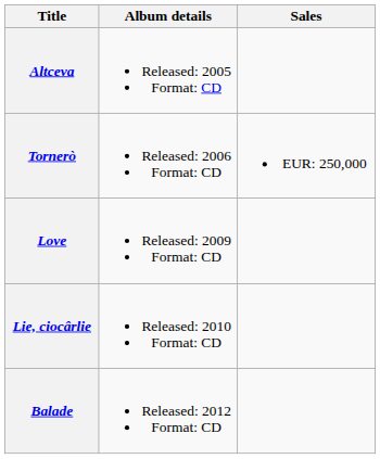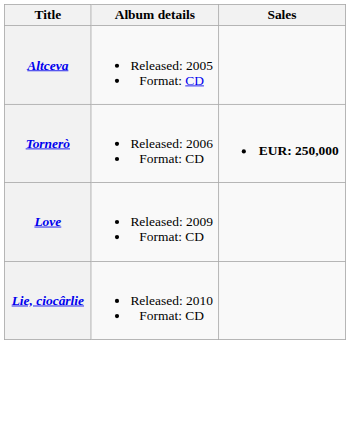 <table class="wikitable plainrowheaders" style="text-align:center;">
 <tr>
 <th scope="col" style="width:6em;">Title</th>
 <th scope="col" style="width:9em;">Album details</th>
 <th scope="col" style="width:9em;">Sales</th>
 </tr>
 <tr>
 <th scope="row"><em><a href='#'>Altceva</a></em></th>
 <td><br><ul><li>Released: 2005</li><li>Format: <a href='#'>CD</a></li></ul></td>
 <td></td>
 </tr>
 <tr>
 <th scope="row"><em><a href='#'>Tornerò</a></em></th>
 <td><br><ul><li>Released: 2006</li><li>Format: CD</li></ul></td>
-<td><br><ul><li>EUR: 250,000</li></ul></td>
+<td><strong><br><ul><li>EUR: 250,000</li></ul></strong></td>
 </tr>
 <tr>
 <th scope="row"><em><a href='#'>Love</a></em></th>
 <td><br><ul><li>Released: 2009</li><li>Format: CD</li></ul></td>
 <td></td>
 </tr>
 <tr>
 <th scope="row"><em><a href='#'>Lie, ciocârlie</a></em></th>
 <td><br><ul><li>Released: 2010</li><li>Format: CD</li></ul></td>
 <td></td>
 </tr>
-<tr>
-<th scope="row"><em><a href='#'>Balade</a></em></th>
-<td><br><ul><li>Released: 2012</li><li>Format: CD</li></ul></td>
-<td></td>
-</tr>
 </table>
